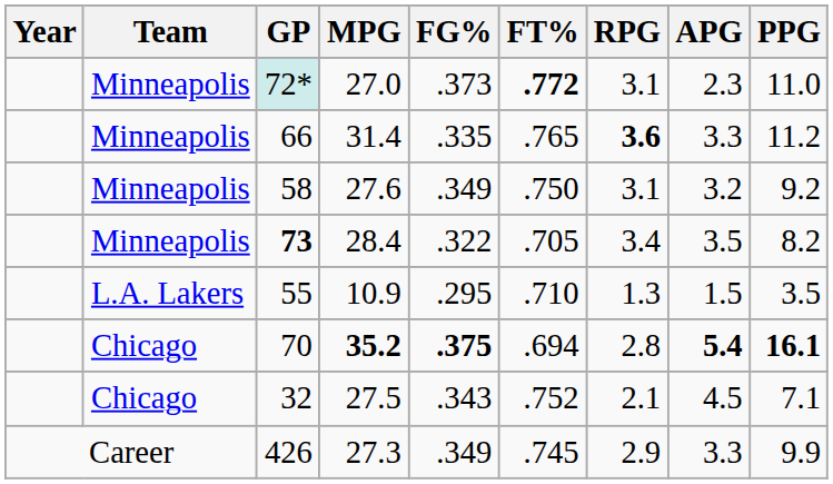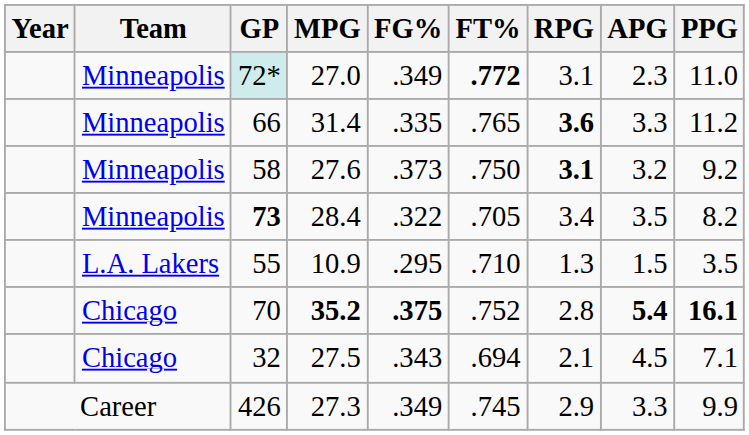 <table class="wikitable sortable" style="font-size:95%; text-align:right;">
 <tr>
 <th>Year</th>
 <th>Team</th>
 <th>GP</th>
 <th>MPG</th>
 <th>FG%</th>
 <th>FT%</th>
 <th>RPG</th>
 <th>APG</th>
 <th>PPG</th>
 </tr>
 <tr>
 <td style="text-align:left;"></td>
 <td style="text-align:left;"><a href='#'>Minneapolis</a></td>
 <td style="background:#CFECEC;">72*</td>
 <td>27.0</td>
-<td>.373</td>
+<td>.349</td>
 <td><strong>.772</strong></td>
 <td>3.1</td>
 <td>2.3</td>
 <td>11.0</td>
 </tr>
 <tr>
 <td style="text-align:left;"></td>
 <td style="text-align:left;"><a href='#'>Minneapolis</a></td>
 <td>66</td>
 <td>31.4</td>
 <td>.335</td>
 <td>.765</td>
 <td><strong>3.6</strong></td>
 <td>3.3</td>
 <td>11.2</td>
 </tr>
 <tr>
 <td style="text-align:left;"></td>
 <td style="text-align:left;"><a href='#'>Minneapolis</a></td>
 <td>58</td>
 <td>27.6</td>
-<td>.349</td>
+<td>.373</td>
 <td>.750</td>
-<td>3.1</td>
+<td><strong>3.1</strong></td>
 <td>3.2</td>
 <td>9.2</td>
 </tr>
 <tr>
 <td style="text-align:left;"></td>
 <td style="text-align:left;"><a href='#'>Minneapolis</a></td>
 <td><strong>73</strong></td>
 <td>28.4</td>
 <td>.322</td>
 <td>.705</td>
 <td>3.4</td>
 <td>3.5</td>
 <td>8.2</td>
 </tr>
 <tr>
 <td style="text-align:left;"></td>
 <td style="text-align:left;"><a href='#'>L.A. Lakers</a></td>
 <td>55</td>
 <td>10.9</td>
 <td>.295</td>
 <td>.710</td>
 <td>1.3</td>
 <td>1.5</td>
 <td>3.5</td>
 </tr>
 <tr>
 <td style="text-align:left;"></td>
 <td style="text-align:left;"><a href='#'>Chicago</a></td>
 <td>70</td>
 <td><strong>35.2</strong></td>
 <td><strong>.375</strong></td>
-<td>.694</td>
+<td>.752</td>
 <td>2.8</td>
 <td><strong>5.4</strong></td>
 <td><strong>16.1</strong></td>
 </tr>
 <tr>
 <td style="text-align:left;"></td>
 <td style="text-align:left;"><a href='#'>Chicago</a></td>
 <td>32</td>
 <td>27.5</td>
 <td>.343</td>
-<td>.752</td>
+<td>.694</td>
 <td>2.1</td>
 <td>4.5</td>
 <td>7.1</td>
 </tr>
 <tr class="sortbottom">
 <td style="text-align:center;" colspan="2">Career</td>
 <td>426</td>
 <td>27.3</td>
 <td>.349</td>
 <td>.745</td>
 <td>2.9</td>
 <td>3.3</td>
 <td>9.9</td>
 </tr>
 </table>
